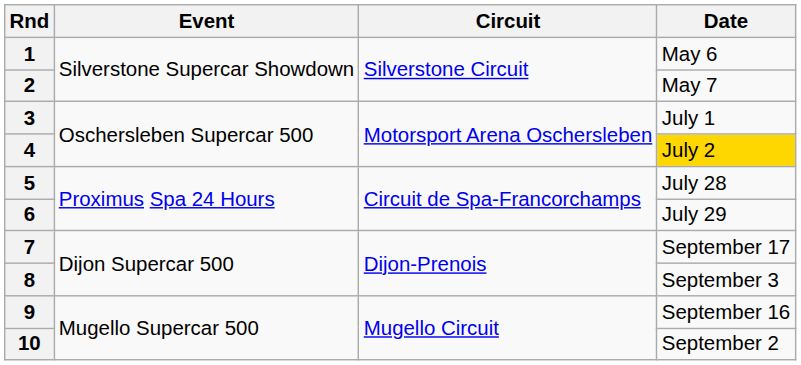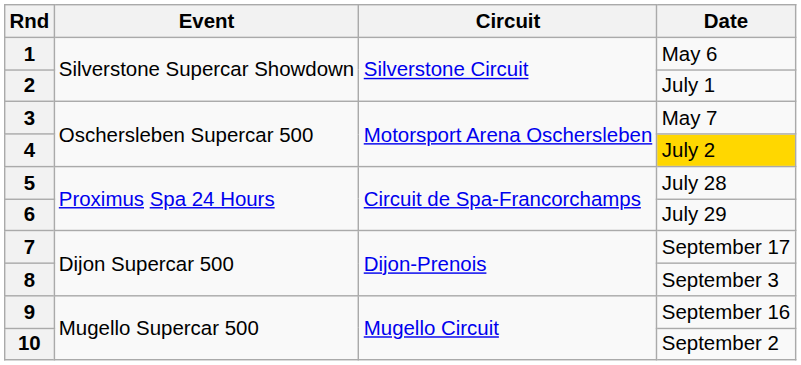 <table class="wikitable" style="font-size: 90%;">
 <tr>
 <th>Rnd</th>
 <th>Event</th>
 <th>Circuit</th>
 <th>Date</th>
 </tr>
 <tr>
 <th>1</th>
 <td rowspan=2> Silverstone Supercar Showdown</td>
 <td rowspan=2><a href='#'>Silverstone Circuit</a></td>
 <td>May 6</td>
 </tr>
 <tr>
 <th>2</th>
-<td>May 7</td>
+<td>July 1</td>
 </tr>
 <tr>
 <th>3</th>
 <td rowspan=2> Oschersleben Supercar 500</td>
 <td rowspan=2><a href='#'>Motorsport Arena Oschersleben</a></td>
-<td>July 1</td>
+<td>May 7</td>
 </tr>
 <tr>
 <th>4</th>
 <td style="background: gold;">July 2</td>
 </tr>
 <tr>
 <th>5</th>
 <td rowspan=2> <a href='#'>Proximus</a> <a href='#'>Spa 24 Hours</a></td>
 <td rowspan=2><a href='#'>Circuit de Spa-Francorchamps</a></td>
 <td>July 28</td>
 </tr>
 <tr>
 <th>6</th>
 <td>July 29</td>
 </tr>
 <tr>
 <th>7</th>
 <td rowspan=2> Dijon Supercar 500</td>
 <td rowspan=2><a href='#'>Dijon-Prenois</a></td>
 <td>September 17</td>
 </tr>
 <tr>
 <th>8</th>
 <td>September 3</td>
 </tr>
 <tr>
 <th>9</th>
 <td rowspan=2> Mugello Supercar 500</td>
 <td rowspan=2><a href='#'>Mugello Circuit</a></td>
 <td>September 16</td>
 </tr>
 <tr>
 <th>10</th>
 <td>September 2</td>
 </tr>
 </table>
